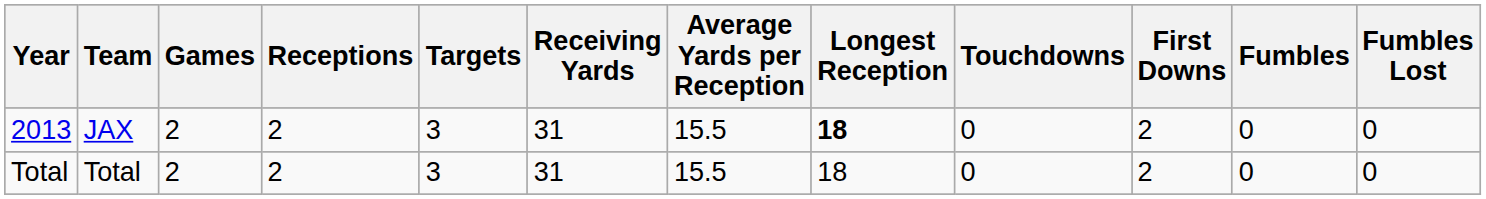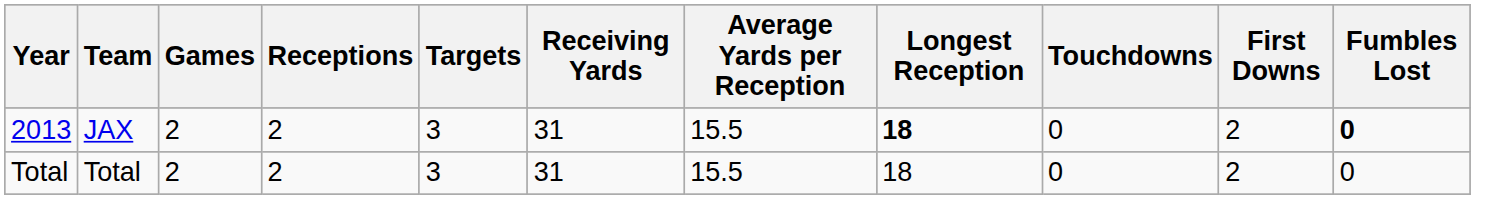 <table class="wikitable">
 <tr>
 <th>Year</th>
 <th>Team</th>
 <th>Games</th>
 <th>Receptions</th>
 <th>Targets</th>
 <th>Receiving Yards</th>
 <th>Average Yards per Reception</th>
 <th>Longest Reception</th>
 <th>Touchdowns</th>
 <th>First Downs</th>
-<th>Fumbles</th>
 <th>Fumbles Lost</th>
 </tr>
 <tr>
 <td><a href='#'>2013</a></td>
 <td><a href='#'>JAX</a></td>
 <td>2</td>
 <td>2</td>
 <td>3</td>
 <td>31</td>
 <td>15.5</td>
 <td><strong>18</strong></td>
 <td>0</td>
 <td>2</td>
-<td>0</td>
-<td>0</td>
+<td><strong>0</strong></td>
 </tr>
 <tr>
 <td>Total</td>
 <td>Total</td>
 <td>2</td>
 <td>2</td>
 <td>3</td>
 <td>31</td>
 <td>15.5</td>
 <td>18</td>
 <td>0</td>
 <td>2</td>
 <td>0</td>
-<td>0</td>
 </tr>
 </table>
